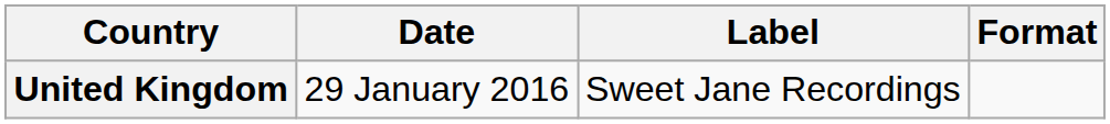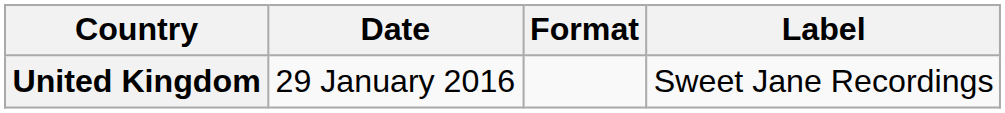 <table class="wikitable plainrowheaders" style="text-align:center;">
 <tr>
 <th>Country</th>
 <th>Date</th>
+<th>Format</th>
 <th>Label</th>
-<th>Format</th>
 </tr>
 <tr>
 <th scope="row">United Kingdom</th>
 <td>29 January 2016</td>
+<td></td>
 <td>Sweet Jane Recordings</td>
-<td></td>
 </tr>
 </table>
